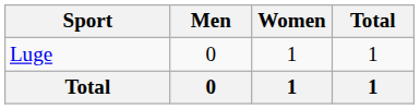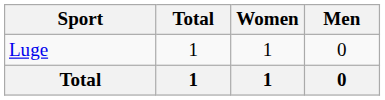 <table class="wikitable sortable" style=text-align:center>
 <tr>
 <th width=120>Sport</th>
+<th width=55>Total</th>
+<th width=55>Women</th>
 <th width=55>Men</th>
-<th width=55>Women</th>
-<th width=55>Total</th>
 </tr>
 <tr>
 <td align=left><a href='#'>Luge</a></td>
-<td>0</td>
 <td>1</td>
 <td>1</td>
+<td>0</td>
 </tr>
 <tr>
 <th>Total</th>
-<th>0</th>
 <th>1</th>
 <th>1</th>
+<th>0</th>
 </tr>
 </table>
